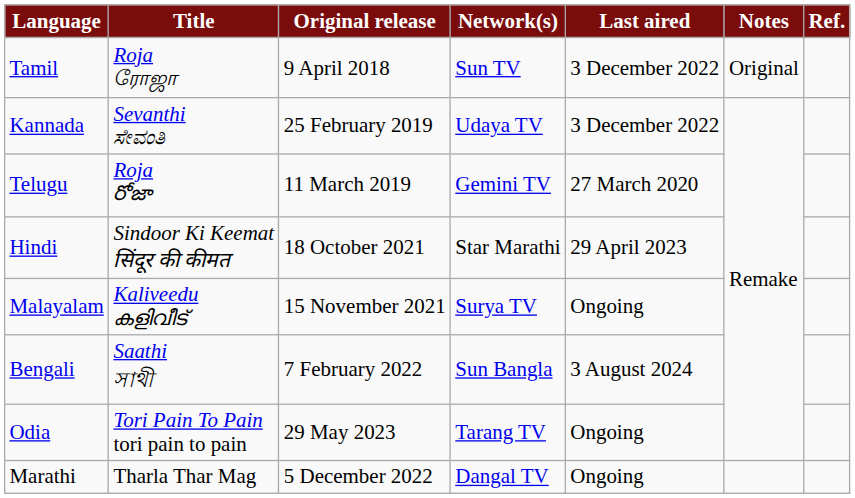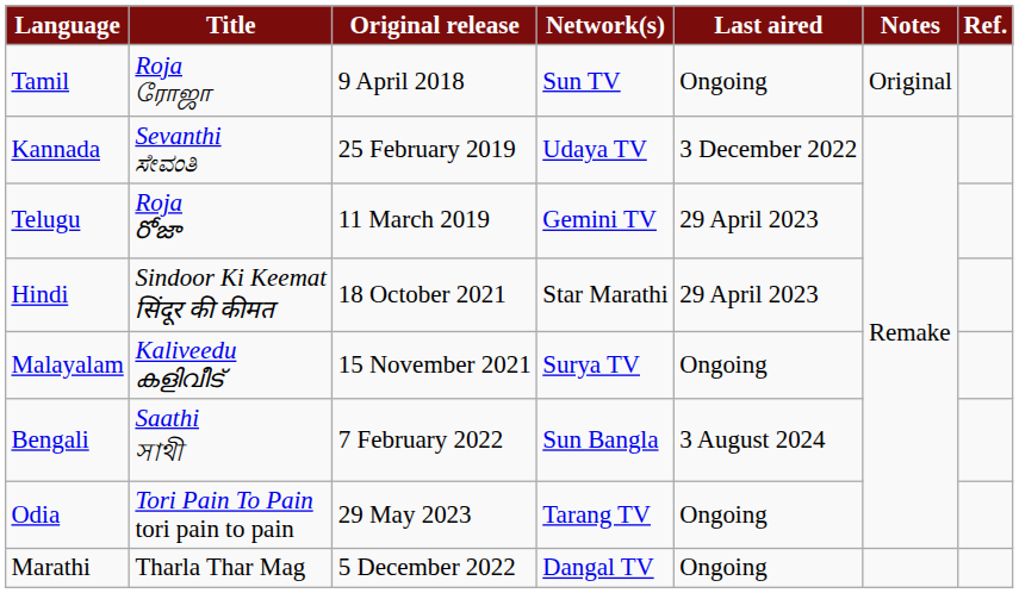 <table class="wikitable" style="margin-right:0;">
 <tr style="color:white">
 <th style="background:#7b0c0c; ">Language</th>
 <th style="background:#7b0c0c; ">Title</th>
 <th style="background:#7b0c0c; ">Original release</th>
 <th style="background:#7b0c0c; ">Network(s)</th>
 <th style="background:#7b0c0c; ">Last aired</th>
 <th style="background:#7b0c0c; ">Notes</th>
 <th style="background:#7b0c0c; ">Ref.</th>
 </tr>
 <tr>
 <td><a href='#'>Tamil</a></td>
 <td><em><a href='#'>Roja</a></em> <br> <em>ரோஜா</em></td>
 <td>9 April 2018</td>
 <td><a href='#'>Sun TV</a></td>
-<td>3 December 2022</td>
+<td>Ongoing</td>
 <td>Original</td>
 <td></td>
 </tr>
 <tr>
 <td><a href='#'>Kannada</a></td>
 <td><em><a href='#'>Sevanthi</a></em> <br> <em>ಸೇವಂತಿ</em></td>
 <td>25 February 2019</td>
 <td><a href='#'>Udaya TV</a></td>
 <td>3 December 2022</td>
 <td rowspan="6">Remake</td>
 <td></td>
 </tr>
 <tr>
 <td><a href='#'>Telugu</a></td>
 <td><em><a href='#'>Roja</a></em> <br> <em>రోజా</em></td>
 <td>11 March 2019</td>
 <td><a href='#'>Gemini TV</a></td>
-<td>27 March 2020</td>
+<td>29 April 2023</td>
 <td></td>
 </tr>
 <tr>
 <td><a href='#'>Hindi</a></td>
 <td><em>Sindoor Ki Keemat</em> <br> <em>सिंदूर की कीमत</em></td>
 <td>18 October 2021</td>
 <td>Star Marathi</td>
 <td>29 April 2023</td>
 <td></td>
 </tr>
 <tr>
 <td><a href='#'>Malayalam</a></td>
 <td><em><a href='#'>Kaliveedu</a></em> <br> <em>കളിവീട്</em></td>
 <td>15 November 2021</td>
 <td><a href='#'>Surya TV</a></td>
 <td>Ongoing</td>
 <td></td>
 </tr>
 <tr>
 <td><a href='#'>Bengali</a></td>
 <td><em><a href='#'>Saathi</a></em> <br> <em>সাথী</em></td>
 <td>7 February 2022</td>
 <td><a href='#'>Sun Bangla</a></td>
 <td>3 August 2024</td>
 <td></td>
 </tr>
 <tr>
 <td><a href='#'>Odia</a></td>
 <td><em><a href='#'>Tori Pain To Pain</a> <br> </em>tori pain to pain<em></td>
 <td>29 May 2023</td>
 <td><a href='#'>Tarang TV</a></td>
 <td>Ongoing</td>
 <td></td>
 </tr>
 <tr>
 <td>Marathi</td>
 <td>Tharla Thar Mag</td>
 <td>5 December 2022</td>
 <td><a href='#'>Dangal TV</a></td>
 <td>Ongoing</td>
 <td></td>
 <td></td>
 </tr>
 </table>
